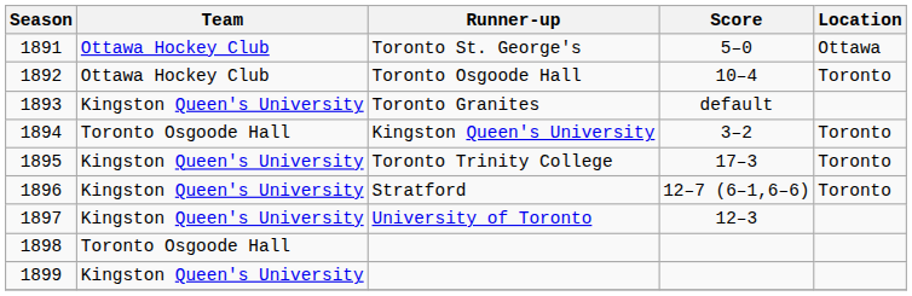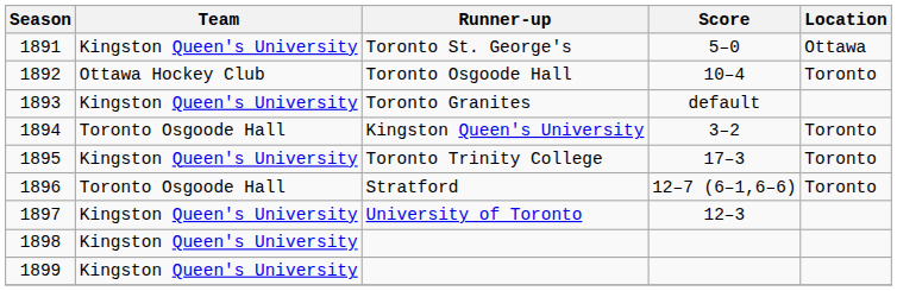 <table class="wikitable">
 <tr>
 <th>Season</th>
 <th>Team</th>
 <th>Runner-up</th>
 <th>Score</th>
 <th>Location</th>
 </tr>
 <tr>
 <td align="center">1891</td>
-<td><a href='#'>Ottawa Hockey Club</a></td>
+<td>Kingston <a href='#'>Queen's University</a></td>
 <td>Toronto St. George's</td>
 <td align="center">5–0</td>
 <td>Ottawa</td>
 </tr>
 <tr>
 <td align="center">1892</td>
 <td>Ottawa Hockey Club</td>
 <td>Toronto Osgoode Hall</td>
 <td align="center">10–4</td>
 <td>Toronto</td>
 </tr>
 <tr>
 <td align="center">1893</td>
 <td>Kingston <a href='#'>Queen's University</a></td>
 <td>Toronto Granites</td>
 <td align="center">default</td>
 <td></td>
 </tr>
 <tr>
 <td align="center">1894</td>
 <td>Toronto Osgoode Hall</td>
 <td>Kingston <a href='#'>Queen's University</a></td>
 <td align="center">3–2</td>
 <td>Toronto</td>
 </tr>
 <tr>
 <td align="center">1895</td>
 <td>Kingston <a href='#'>Queen's University</a></td>
 <td>Toronto Trinity College</td>
 <td align="center">17–3</td>
 <td>Toronto</td>
 </tr>
 <tr>
 <td align="center">1896</td>
-<td>Kingston <a href='#'>Queen's University</a></td>
+<td>Toronto Osgoode Hall</td>
 <td>Stratford</td>
 <td align="center">12–7 (6–1,6–6)</td>
 <td>Toronto</td>
 </tr>
 <tr>
 <td align="center">1897</td>
 <td>Kingston <a href='#'>Queen's University</a></td>
 <td><a href='#'>University of Toronto</a></td>
 <td align="center">12–3</td>
 <td></td>
 </tr>
 <tr>
 <td align="center">1898</td>
-<td>Toronto Osgoode Hall</td>
+<td>Kingston <a href='#'>Queen's University</a></td>
 <td></td>
 <td></td>
 <td></td>
 </tr>
 <tr>
 <td align="center">1899</td>
 <td>Kingston <a href='#'>Queen's University</a></td>
 <td></td>
 <td></td>
 <td></td>
 </tr>
 <tr>
 </tr>
 </table>
